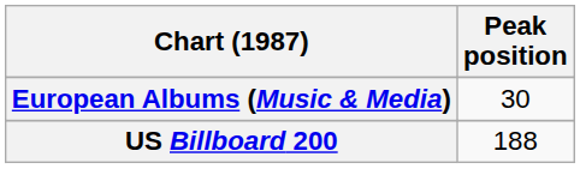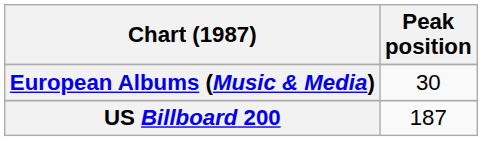 <table class="wikitable sortable plainrowheaders" style="text-align:center">
 <tr>
 <th scope="col">Chart (1987)</th>
 <th scope="col">Peak<br> position</th>
 </tr>
 <tr>
 </tr>
 <tr>
 <th scope="row"><a href='#'>European Albums</a> (<em><a href='#'>Music & Media</a></em>)</th>
 <td>30</td>
 </tr>
 <tr>
 </tr>
 <tr>
 </tr>
 <tr>
 </tr>
 <tr>
 </tr>
 <tr>
 </tr>
 <tr>
 <th scope="row">US <a href='#'><em>Billboard</em> 200</a></th>
-<td>188</td>
+<td>187</td>
 </tr>
 </table>
